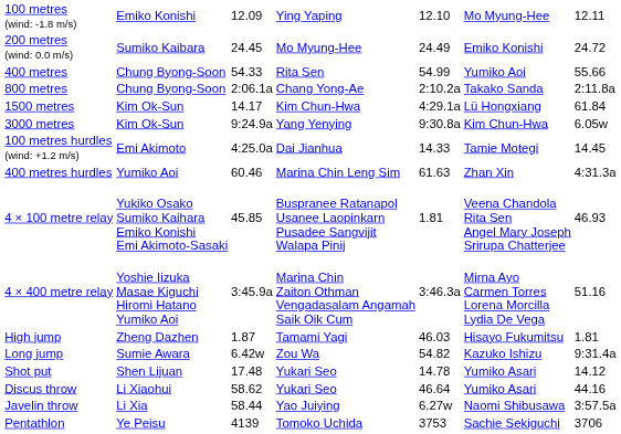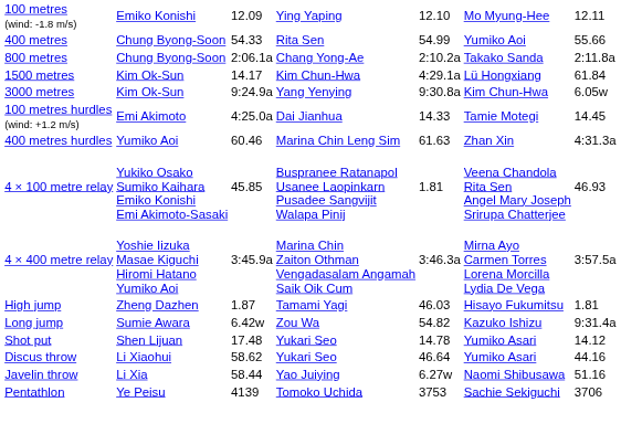 <table>
 <tr>
 <td><a href='#'>100 metres</a><br><small>(wind: -1.8 m/s)</small></td>
 <td><a href='#'>Emiko Konishi</a><br> </td>
 <td>12.09</td>
 <td><a href='#'>Ying Yaping</a><br> </td>
 <td>12.10</td>
 <td><a href='#'>Mo Myung-Hee</a><br> </td>
 <td>12.11</td>
-</tr>
-<tr>
-<td><a href='#'>200 metres</a><br><small>(wind: 0.0 m/s)</small></td>
-<td><a href='#'>Sumiko Kaibara</a><br> </td>
-<td>24.45</td>
-<td><a href='#'>Mo Myung-Hee</a><br> </td>
-<td>24.49</td>
-<td><a href='#'>Emiko Konishi</a><br> </td>
-<td>24.72</td>
 </tr>
 <tr>
 <td><a href='#'>400 metres</a></td>
 <td><a href='#'>Chung Byong-Soon</a><br> </td>
 <td>54.33</td>
 <td><a href='#'>Rita Sen</a><br> </td>
 <td>54.99</td>
 <td><a href='#'>Yumiko Aoi</a><br> </td>
 <td>55.66</td>
 </tr>
 <tr>
 <td><a href='#'>800 metres</a></td>
 <td><a href='#'>Chung Byong-Soon</a><br> </td>
 <td>2:06.1a</td>
 <td><a href='#'>Chang Yong-Ae</a><br> </td>
 <td>2:10.2a</td>
 <td><a href='#'>Takako Sanda</a><br> </td>
 <td>2:11.8a</td>
 </tr>
 <tr>
 <td><a href='#'>1500 metres</a></td>
 <td><a href='#'>Kim Ok-Sun</a><br> </td>
 <td>14.17</td>
 <td><a href='#'>Kim Chun-Hwa</a><br> </td>
 <td>4:29.1a</td>
 <td><a href='#'>Lü Hongxiang</a><br> </td>
 <td>61.84</td>
 </tr>
 <tr>
 <td><a href='#'>3000 metres</a></td>
 <td><a href='#'>Kim Ok-Sun</a><br> </td>
 <td>9:24.9a</td>
 <td><a href='#'>Yang Yenying</a><br> </td>
 <td>9:30.8a</td>
 <td><a href='#'>Kim Chun-Hwa</a><br> </td>
 <td>6.05w</td>
 </tr>
 <tr>
 <td><a href='#'>100 metres hurdles</a><br><small>(wind: +1.2 m/s)</small></td>
 <td><a href='#'>Emi Akimoto</a><br> </td>
 <td>4:25.0a</td>
 <td><a href='#'>Dai Jianhua</a><br> </td>
 <td>14.33</td>
 <td><a href='#'>Tamie Motegi</a><br> </td>
 <td>14.45</td>
 </tr>
 <tr>
 <td><a href='#'>400 metres hurdles</a></td>
 <td><a href='#'>Yumiko Aoi</a><br> </td>
 <td>60.46</td>
 <td><a href='#'>Marina Chin Leng Sim</a><br> </td>
 <td>61.63</td>
 <td><a href='#'>Zhan Xin</a><br> </td>
 <td>4:31.3a</td>
 </tr>
 <tr>
 <td><a href='#'>4 × 100 metre relay</a></td>
 <td><br><a href='#'>Yukiko Osako</a><br><a href='#'>Sumiko Kaihara</a><br><a href='#'>Emiko Konishi</a><br><a href='#'>Emi Akimoto-Sasaki</a></td>
 <td>45.85</td>
 <td><br><a href='#'>Buspranee Ratanapol</a><br><a href='#'>Usanee Laopinkarn</a><br><a href='#'>Pusadee Sangvijit</a><br><a href='#'>Walapa Pinij</a></td>
 <td>1.81</td>
 <td><br><a href='#'>Veena Chandola</a><br><a href='#'>Rita Sen</a><br><a href='#'>Angel Mary Joseph</a><br><a href='#'>Srirupa Chatterjee</a></td>
 <td>46.93</td>
 </tr>
 <tr>
 <td><a href='#'>4 × 400 metre relay</a></td>
 <td><br><a href='#'>Yoshie Iizuka</a><br><a href='#'>Masae Kiguchi</a><br><a href='#'>Hiromi Hatano</a><br><a href='#'>Yumiko Aoi</a></td>
 <td>3:45.9a</td>
 <td><br><a href='#'>Marina Chin</a><br><a href='#'>Zaiton Othman</a><br><a href='#'>Vengadasalam Angamah</a><br><a href='#'>Saik Oik Cum</a></td>
 <td>3:46.3a</td>
 <td><br><a href='#'>Mirna Ayo</a><br><a href='#'>Carmen Torres</a><br><a href='#'>Lorena Morcilla</a><br><a href='#'>Lydia De Vega</a></td>
-<td>51.16</td>
+<td>3:57.5a</td>
 </tr>
 <tr>
 <td><a href='#'>High jump</a></td>
 <td><a href='#'>Zheng Dazhen</a><br> </td>
 <td>1.87</td>
 <td><a href='#'>Tamami Yagi</a><br> </td>
 <td>46.03</td>
 <td><a href='#'>Hisayo Fukumitsu</a><br> </td>
 <td>1.81</td>
 </tr>
 <tr>
 <td><a href='#'>Long jump</a></td>
 <td><a href='#'>Sumie Awara</a><br> </td>
 <td>6.42w</td>
 <td><a href='#'>Zou Wa</a><br> </td>
 <td>54.82</td>
 <td><a href='#'>Kazuko Ishizu</a><br> </td>
 <td>9:31.4a</td>
 </tr>
 <tr>
 <td><a href='#'>Shot put</a></td>
 <td><a href='#'>Shen Lijuan</a><br> </td>
 <td>17.48</td>
 <td><a href='#'>Yukari Seo</a><br> </td>
 <td>14.78</td>
 <td><a href='#'>Yumiko Asari</a><br> </td>
 <td>14.12</td>
 </tr>
 <tr>
 <td><a href='#'>Discus throw</a></td>
 <td><a href='#'>Li Xiaohui</a><br> </td>
 <td>58.62</td>
 <td><a href='#'>Yukari Seo</a><br> </td>
 <td>46.64</td>
 <td><a href='#'>Yumiko Asari</a><br> </td>
 <td>44.16</td>
 </tr>
 <tr>
 <td><a href='#'>Javelin throw</a></td>
 <td><a href='#'>Li Xia</a><br> </td>
 <td>58.44</td>
 <td><a href='#'>Yao Juiying</a><br> </td>
 <td>6.27w</td>
 <td><a href='#'>Naomi Shibusawa</a><br> </td>
-<td>3:57.5a</td>
+<td>51.16</td>
 </tr>
 <tr>
 <td><a href='#'>Pentathlon</a></td>
 <td><a href='#'>Ye Peisu</a><br> </td>
 <td>4139</td>
 <td><a href='#'>Tomoko Uchida</a><br> </td>
 <td>3753</td>
 <td><a href='#'>Sachie Sekiguchi</a><br> </td>
 <td>3706</td>
 </tr>
 </table>
